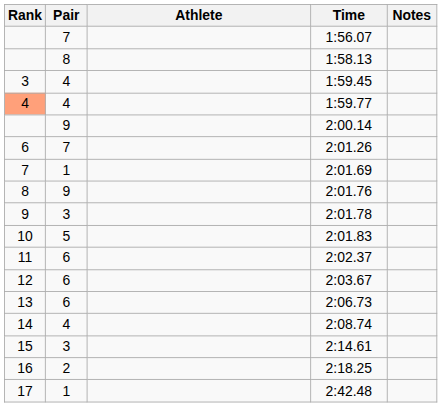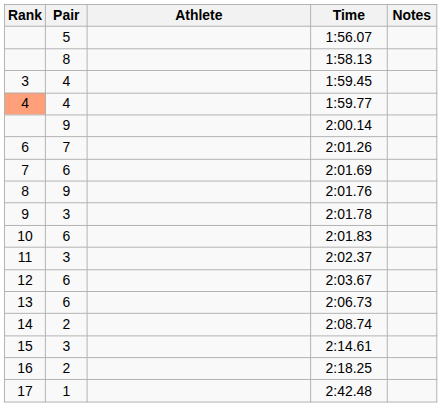 <table class=wikitable style="text-align:center">
 <tr>
 <th width=40>Rank</th>
 <th width=40>Pair</th>
 <th width=250>Athlete</th>
 <th width=80>Time</th>
 <th width=50>Notes</th>
 </tr>
 <tr>
 <td></td>
-<td>7</td>
+<td>5</td>
 <td align=left></td>
 <td>1:56.07</td>
 <td></td>
 </tr>
 <tr>
 <td></td>
 <td>8</td>
 <td align=left></td>
 <td>1:58.13</td>
 <td></td>
 </tr>
 <tr>
 <td>3</td>
 <td>4</td>
 <td align=left></td>
 <td>1:59.45</td>
 <td></td>
 </tr>
 <tr>
 <td style="background: lightsalmon;">4</td>
 <td>4</td>
 <td align=left></td>
 <td>1:59.77</td>
 <td></td>
 </tr>
 <tr>
 <td></td>
 <td>9</td>
 <td align=left></td>
 <td>2:00.14</td>
 <td></td>
 </tr>
 <tr>
 <td>6</td>
 <td>7</td>
 <td align=left></td>
 <td>2:01.26</td>
 <td></td>
 </tr>
 <tr>
 <td>7</td>
-<td>1</td>
+<td>6</td>
 <td align=left></td>
 <td>2:01.69</td>
 <td></td>
 </tr>
 <tr>
 <td>8</td>
 <td>9</td>
 <td align=left></td>
 <td>2:01.76</td>
 <td></td>
 </tr>
 <tr>
 <td>9</td>
 <td>3</td>
 <td align=left></td>
 <td>2:01.78</td>
 <td></td>
 </tr>
 <tr>
 <td>10</td>
-<td>5</td>
+<td>6</td>
 <td align=left></td>
 <td>2:01.83</td>
 <td></td>
 </tr>
 <tr>
 <td>11</td>
-<td>6</td>
+<td>3</td>
 <td align=left></td>
 <td>2:02.37</td>
 <td></td>
 </tr>
 <tr>
 <td>12</td>
 <td>6</td>
 <td align=left></td>
 <td>2:03.67</td>
 <td></td>
 </tr>
 <tr>
 <td>13</td>
 <td>6</td>
 <td align=left></td>
 <td>2:06.73</td>
 <td></td>
 </tr>
 <tr>
 <td>14</td>
-<td>4</td>
+<td>2</td>
 <td align=left></td>
 <td>2:08.74</td>
 <td></td>
 </tr>
 <tr>
 <td>15</td>
 <td>3</td>
 <td align=left></td>
 <td>2:14.61</td>
 <td></td>
 </tr>
 <tr>
 <td>16</td>
 <td>2</td>
 <td align=left></td>
 <td>2:18.25</td>
 <td></td>
 </tr>
 <tr>
 <td>17</td>
 <td>1</td>
 <td align=left></td>
 <td>2:42.48</td>
 <td></td>
 </tr>
 </table>
